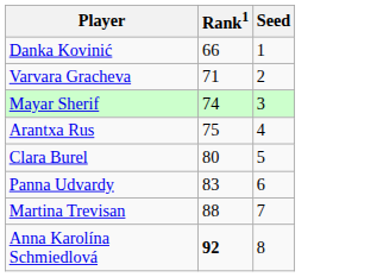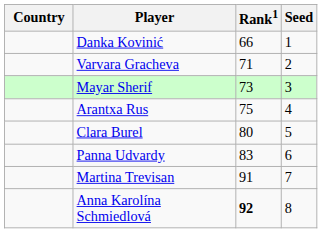 <table class="sortable wikitable">
 <tr>
+<th width="70">Country</th>
 <th width="175">Player</th>
 <th>Rank<sup>1</sup></th>
 <th>Seed</th>
 </tr>
 <tr>
+<td></td>
 <td><a href='#'>Danka Kovinić</a></td>
 <td>66</td>
 <td>1</td>
 </tr>
 <tr>
+<td></td>
 <td><a href='#'>Varvara Gracheva</a></td>
 <td>71</td>
 <td>2</td>
 </tr>
 <tr style="background:#cfc;">
+<td></td>
 <td><a href='#'>Mayar Sherif</a></td>
-<td>74</td>
+<td>73</td>
 <td>3</td>
 </tr>
 <tr>
+<td></td>
 <td><a href='#'>Arantxa Rus</a></td>
 <td>75</td>
 <td>4</td>
 </tr>
 <tr>
+<td></td>
 <td><a href='#'>Clara Burel</a></td>
 <td>80</td>
 <td>5</td>
 </tr>
 <tr>
+<td></td>
 <td><a href='#'>Panna Udvardy</a></td>
 <td>83</td>
 <td>6</td>
 </tr>
 <tr>
+<td></td>
 <td><a href='#'>Martina Trevisan</a></td>
-<td>88</td>
+<td>91</td>
 <td>7</td>
 </tr>
 <tr>
+<td></td>
 <td><a href='#'>Anna Karolína Schmiedlová</a></td>
 <td><strong>92</strong></td>
 <td>8</td>
 </tr>
 </table>
